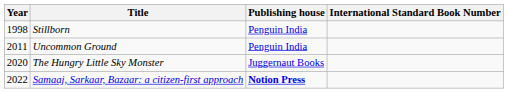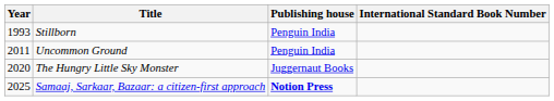 <table class="wikitable">
 <tr>
 <th>Year</th>
 <th>Title</th>
 <th>Publishing house</th>
 <th>International Standard Book Number</th>
 </tr>
 <tr>
-<td>1998</td>
+<td>1993</td>
 <td><em>Stillborn</em></td>
 <td><a href='#'>Penguin India</a></td>
 <td></td>
 </tr>
 <tr>
 <td>2011</td>
 <td><em>Uncommon Ground</em></td>
 <td><a href='#'>Penguin India</a></td>
 <td></td>
 </tr>
 <tr>
 <td>2020</td>
 <td><em>The Hungry Little Sky Monster</em></td>
 <td><a href='#'>Juggernaut Books</a></td>
 <td></td>
 </tr>
 <tr>
-<td>2022</td>
+<td>2025</td>
 <td><em><a href='#'>Samaaj, Sarkaar, Bazaar: a citizen-first approach</a></em></td>
 <td><strong><a href='#'>Notion Press</a></strong></td>
 <td></td>
 </tr>
 </table>
